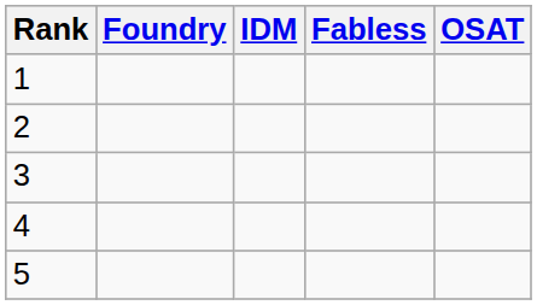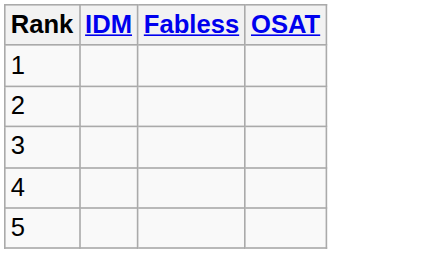 <table class="wikitable">
 <tr>
 <th>Rank</th>
-<th><a href='#'>Foundry</a></th>
 <th><a href='#'>IDM</a></th>
 <th><a href='#'>Fabless</a></th>
 <th><a href='#'>OSAT</a></th>
 </tr>
 <tr>
 <td>1</td>
 <td></td>
 <td></td>
 <td></td>
-<td></td>
 </tr>
 <tr>
 <td>2</td>
-<td></td>
 <td></td>
 <td></td>
 <td></td>
 </tr>
 <tr>
 <td>3</td>
 <td></td>
 <td></td>
 <td></td>
-<td></td>
 </tr>
 <tr>
 <td>4</td>
-<td></td>
 <td></td>
 <td></td>
 <td></td>
 </tr>
 <tr>
 <td>5</td>
 <td></td>
 <td></td>
 <td></td>
-<td></td>
 </tr>
 </table>
